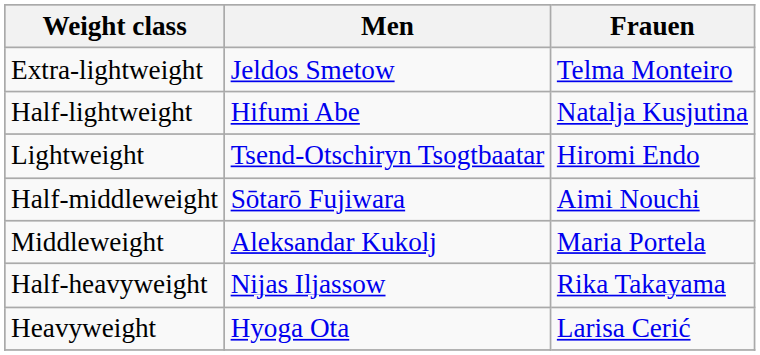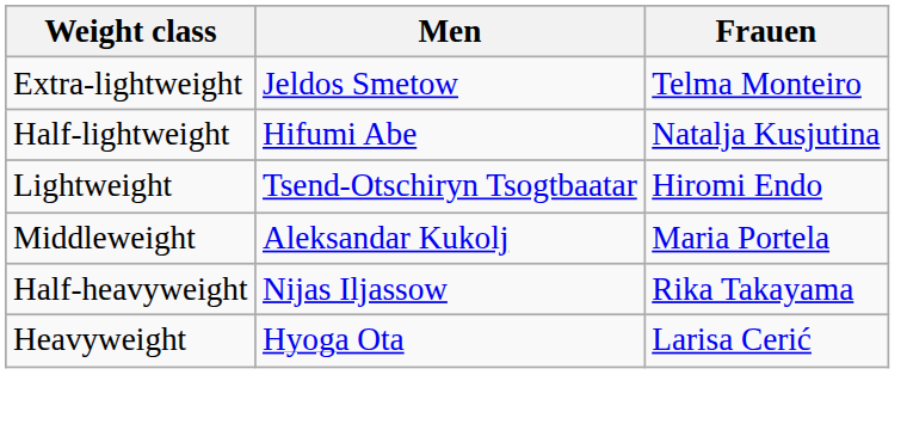 <table class="wikitable">
 <tr>
 <th><strong>Weight class</strong></th>
 <th><strong>Men</strong></th>
 <th>Frauen</th>
 </tr>
 <tr>
 <td>Extra-lightweight</td>
 <td><a href='#'>Jeldos Smetow</a></td>
 <td><a href='#'>Telma Monteiro</a></td>
 </tr>
 <tr>
 <td>Half-lightweight</td>
 <td><a href='#'>Hifumi Abe</a></td>
 <td><a href='#'>Natalja Kusjutina</a></td>
 </tr>
 <tr>
 <td>Lightweight</td>
 <td><a href='#'>Tsend-Otschiryn Tsogtbaatar</a></td>
 <td><a href='#'>Hiromi Endo</a></td>
 </tr>
 <tr>
-<td>Half-middleweight</td>
-<td><a href='#'>Sōtarō Fujiwara</a></td>
-<td><a href='#'>Aimi Nouchi</a></td>
-</tr>
-<tr>
 <td>Middleweight</td>
 <td><a href='#'>Aleksandar Kukolj</a></td>
 <td><a href='#'>Maria Portela</a></td>
 </tr>
 <tr>
 <td>Half-heavyweight</td>
 <td><a href='#'>Nijas Iljassow</a></td>
 <td><a href='#'>Rika Takayama</a></td>
 </tr>
 <tr>
 <td>Heavyweight</td>
 <td><a href='#'>Hyoga Ota</a></td>
 <td><a href='#'>Larisa Cerić</a></td>
 </tr>
 </table>
